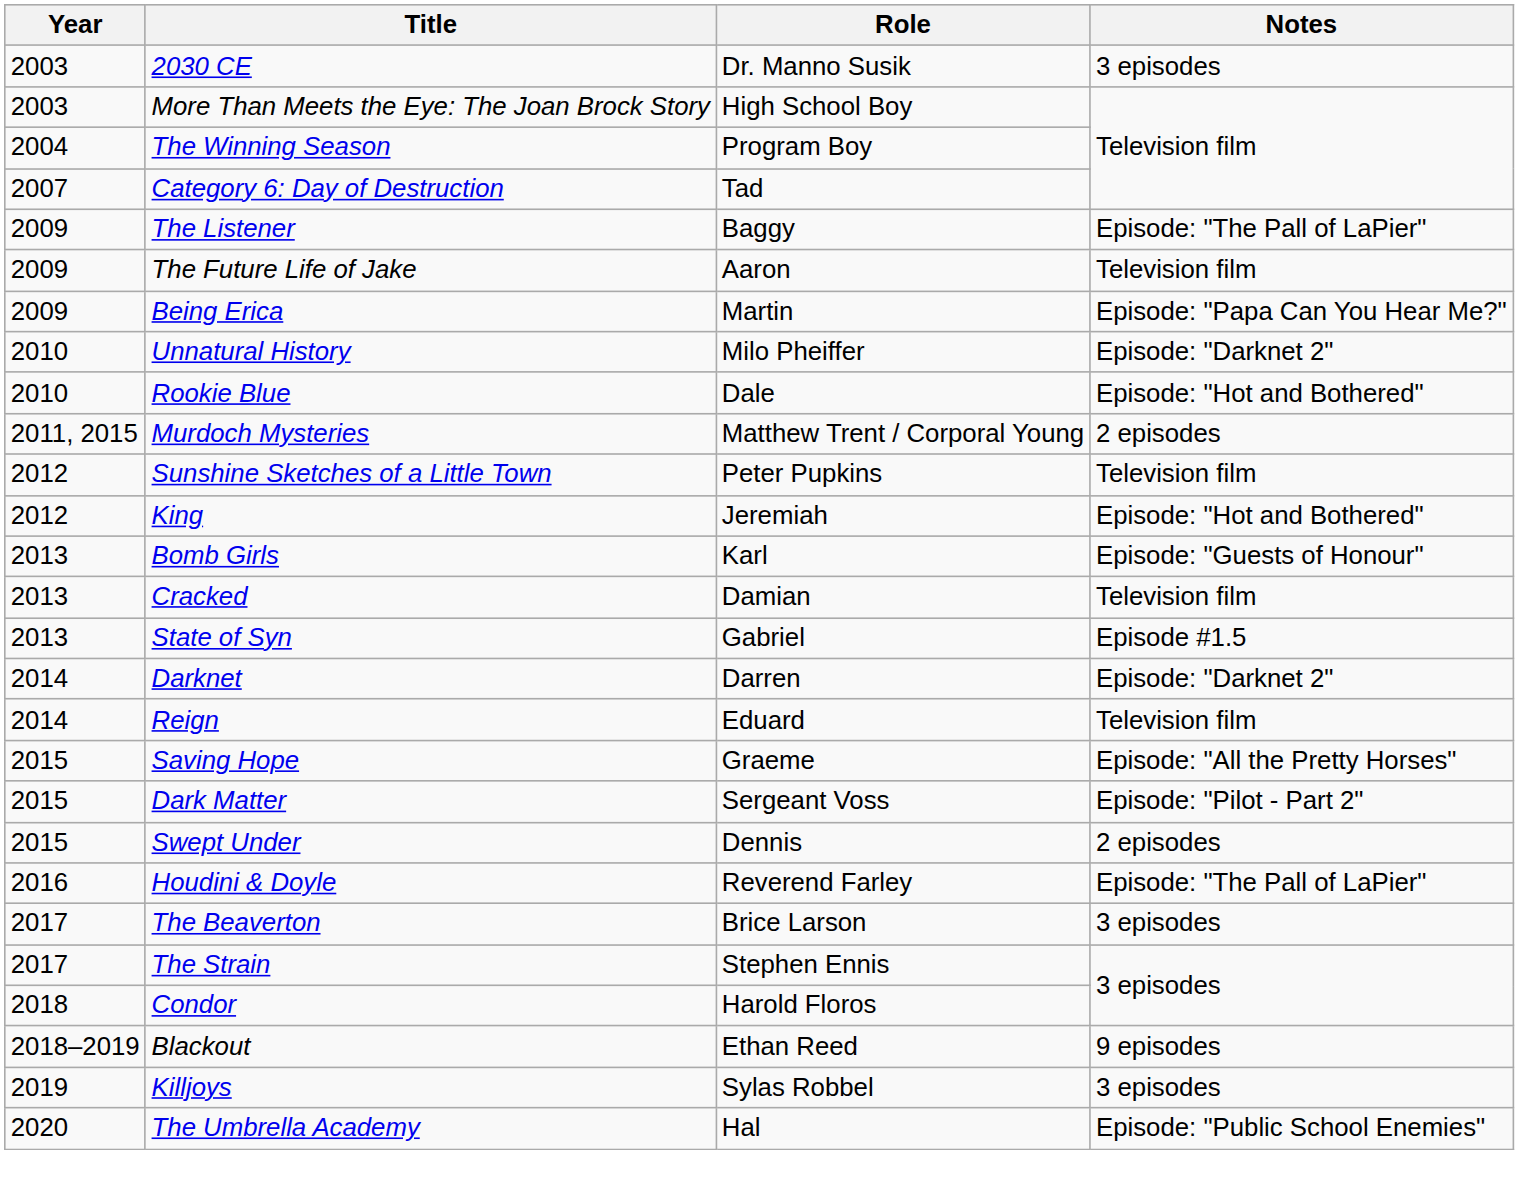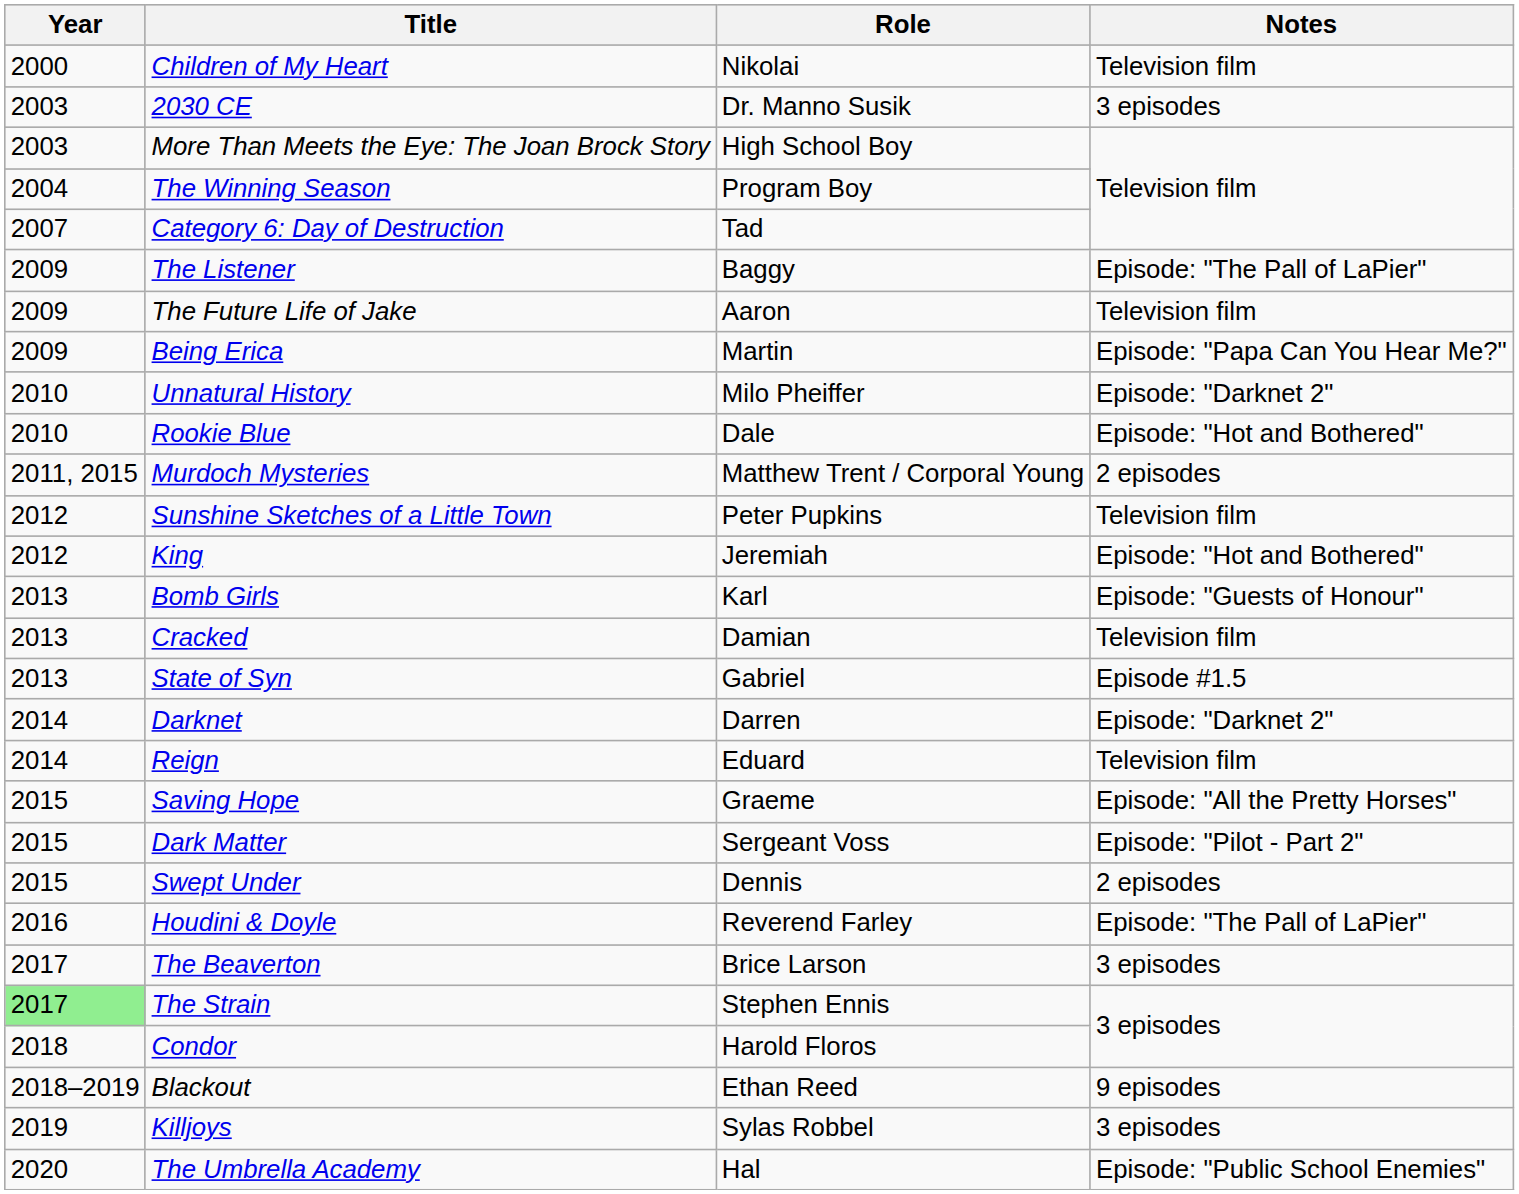 <table class="wikitable sortable">
 <tr>
 <th>Year</th>
 <th>Title</th>
 <th>Role</th>
 <th class="unsortable">Notes</th>
+</tr>
+<tr>
+<td>2000</td>
+<td><em><a href='#'>Children of My Heart</a></em></td>
+<td>Nikolai</td>
+<td>Television film</td>
 </tr>
 <tr>
 <td>2003</td>
 <td><em><a href='#'>2030 CE</a></em></td>
 <td>Dr. Manno Susik</td>
 <td>3 episodes</td>
 </tr>
 <tr>
 <td>2003</td>
 <td><em>More Than Meets the Eye: The Joan Brock Story</em></td>
 <td>High School Boy</td>
 <td rowspan="3">Television film</td>
 </tr>
 <tr>
 <td>2004</td>
 <td data-sort-value="Winning Season, The"><a href='#'><em>The Winning Season</em></a></td>
 <td>Program Boy</td>
 </tr>
 <tr>
 <td>2007</td>
 <td><em><a href='#'>Category 6: Day of Destruction</a></em></td>
 <td>Tad</td>
 </tr>
 <tr>
 <td>2009</td>
 <td data-sort-value="Listener, The"><a href='#'><em>The Listener</em></a></td>
 <td>Baggy</td>
 <td>Episode: "The Pall of LaPier"</td>
 </tr>
 <tr>
 <td>2009</td>
 <td data-sort-value="Future Life of Jake, The"><em>The Future Life of Jake</em></td>
 <td>Aaron</td>
 <td>Television film</td>
 </tr>
 <tr>
 <td>2009</td>
 <td><em><a href='#'>Being Erica</a></em></td>
 <td>Martin</td>
 <td>Episode: "Papa Can You Hear Me?"</td>
 </tr>
 <tr>
 <td>2010</td>
 <td><a href='#'><em>Unnatural History</em></a></td>
 <td>Milo Pheiffer</td>
 <td>Episode: "Darknet 2"</td>
 </tr>
 <tr>
 <td>2010</td>
 <td><em><a href='#'>Rookie Blue</a></em></td>
 <td>Dale</td>
 <td>Episode: "Hot and Bothered"</td>
 </tr>
 <tr>
 <td>2011, 2015</td>
 <td><em><a href='#'>Murdoch Mysteries</a></em></td>
 <td>Matthew Trent / Corporal Young</td>
 <td>2 episodes</td>
 </tr>
 <tr>
 <td>2012</td>
 <td><em><a href='#'>Sunshine Sketches of a Little Town</a></em></td>
 <td>Peter Pupkins</td>
 <td>Television film</td>
 </tr>
 <tr>
 <td>2012</td>
 <td><a href='#'><em>King</em></a></td>
 <td>Jeremiah</td>
 <td>Episode: "Hot and Bothered"</td>
 </tr>
 <tr>
 <td>2013</td>
 <td><em><a href='#'>Bomb Girls</a></em></td>
 <td>Karl</td>
 <td>Episode: "Guests of Honour"</td>
 </tr>
 <tr>
 <td>2013</td>
 <td><a href='#'><em>Cracked</em></a></td>
 <td>Damian</td>
 <td>Television film</td>
 </tr>
 <tr>
 <td>2013</td>
 <td><em><a href='#'>State of Syn</a></em></td>
 <td>Gabriel</td>
 <td>Episode #1.5</td>
 </tr>
 <tr>
 <td>2014</td>
 <td><a href='#'><em>Darknet</em></a></td>
 <td>Darren</td>
 <td>Episode: "Darknet 2"</td>
 </tr>
 <tr>
 <td>2014</td>
 <td><a href='#'><em>Reign</em></a></td>
 <td>Eduard</td>
 <td>Television film</td>
 </tr>
 <tr>
 <td>2015</td>
 <td><em><a href='#'>Saving Hope</a></em></td>
 <td>Graeme</td>
 <td>Episode: "All the Pretty Horses"</td>
 </tr>
 <tr>
 <td>2015</td>
 <td><a href='#'><em>Dark Matter</em></a></td>
 <td>Sergeant Voss</td>
 <td>Episode: "Pilot - Part 2"</td>
 </tr>
 <tr>
 <td>2015</td>
 <td><em><a href='#'>Swept Under</a></em></td>
 <td>Dennis</td>
 <td>2 episodes</td>
 </tr>
 <tr>
 <td>2016</td>
 <td><em><a href='#'>Houdini & Doyle</a></em></td>
 <td>Reverend Farley</td>
 <td>Episode: "The Pall of LaPier"</td>
 </tr>
 <tr>
 <td>2017</td>
 <td data-sort-value="Beaverton, The"><a href='#'><em>The Beaverton</em></a></td>
 <td>Brice Larson</td>
 <td>3 episodes</td>
 </tr>
 <tr>
-<td>2017</td>
+<td style="background: lightgreen;">2017</td>
 <td data-sort-value="Strain, The"><a href='#'><em>The Strain</em></a></td>
 <td>Stephen Ennis</td>
 <td rowspan="2">3 episodes</td>
 </tr>
 <tr>
 <td>2018</td>
 <td><a href='#'><em>Condor</em></a></td>
 <td>Harold Floros</td>
 </tr>
 <tr>
 <td>2018–2019</td>
 <td><em>Blackout</em></td>
 <td>Ethan Reed</td>
 <td>9 episodes</td>
 </tr>
 <tr>
 <td>2019</td>
 <td><em><a href='#'>Killjoys</a></em></td>
 <td>Sylas Robbel</td>
 <td>3 episodes</td>
 </tr>
 <tr>
 <td>2020</td>
 <td data-sort-value="Umbrella Academy, The"><a href='#'><em>The Umbrella Academy</em></a></td>
 <td>Hal</td>
 <td>Episode: "Public School Enemies"</td>
 </tr>
 </table>
